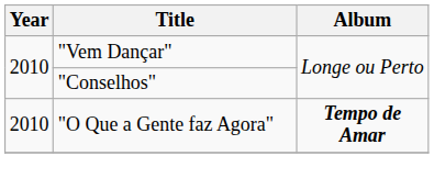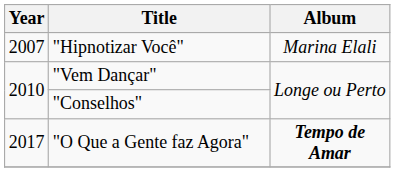 <table class="wikitable">
 <tr>
 <th>Year</th>
 <th width="190">Title</th>
 <th width="100">Album</th>
+</tr>
+<tr>
+<td rowspan="1">2007</td>
+<td>"Hipnotizar Você"</td>
+<td align="center"><em>Marina Elali</em></td>
 </tr>
 <tr>
 <td rowspan="2">2010</td>
 <td>"Vem Dançar"</td>
 <td align="center" rowspan="2"><em>Longe ou Perto</em></td>
 </tr>
 <tr>
 <td>"Conselhos"</td>
 </tr>
 <tr>
-<td rowspan="1">2010</td>
+<td rowspan="1">2017</td>
 <td>"O Que a Gente faz Agora"</td>
 <td align="center"><strong><em>Tempo de Amar</em></strong></td>
 </tr>
 <tr>
 </tr>
 </table>
